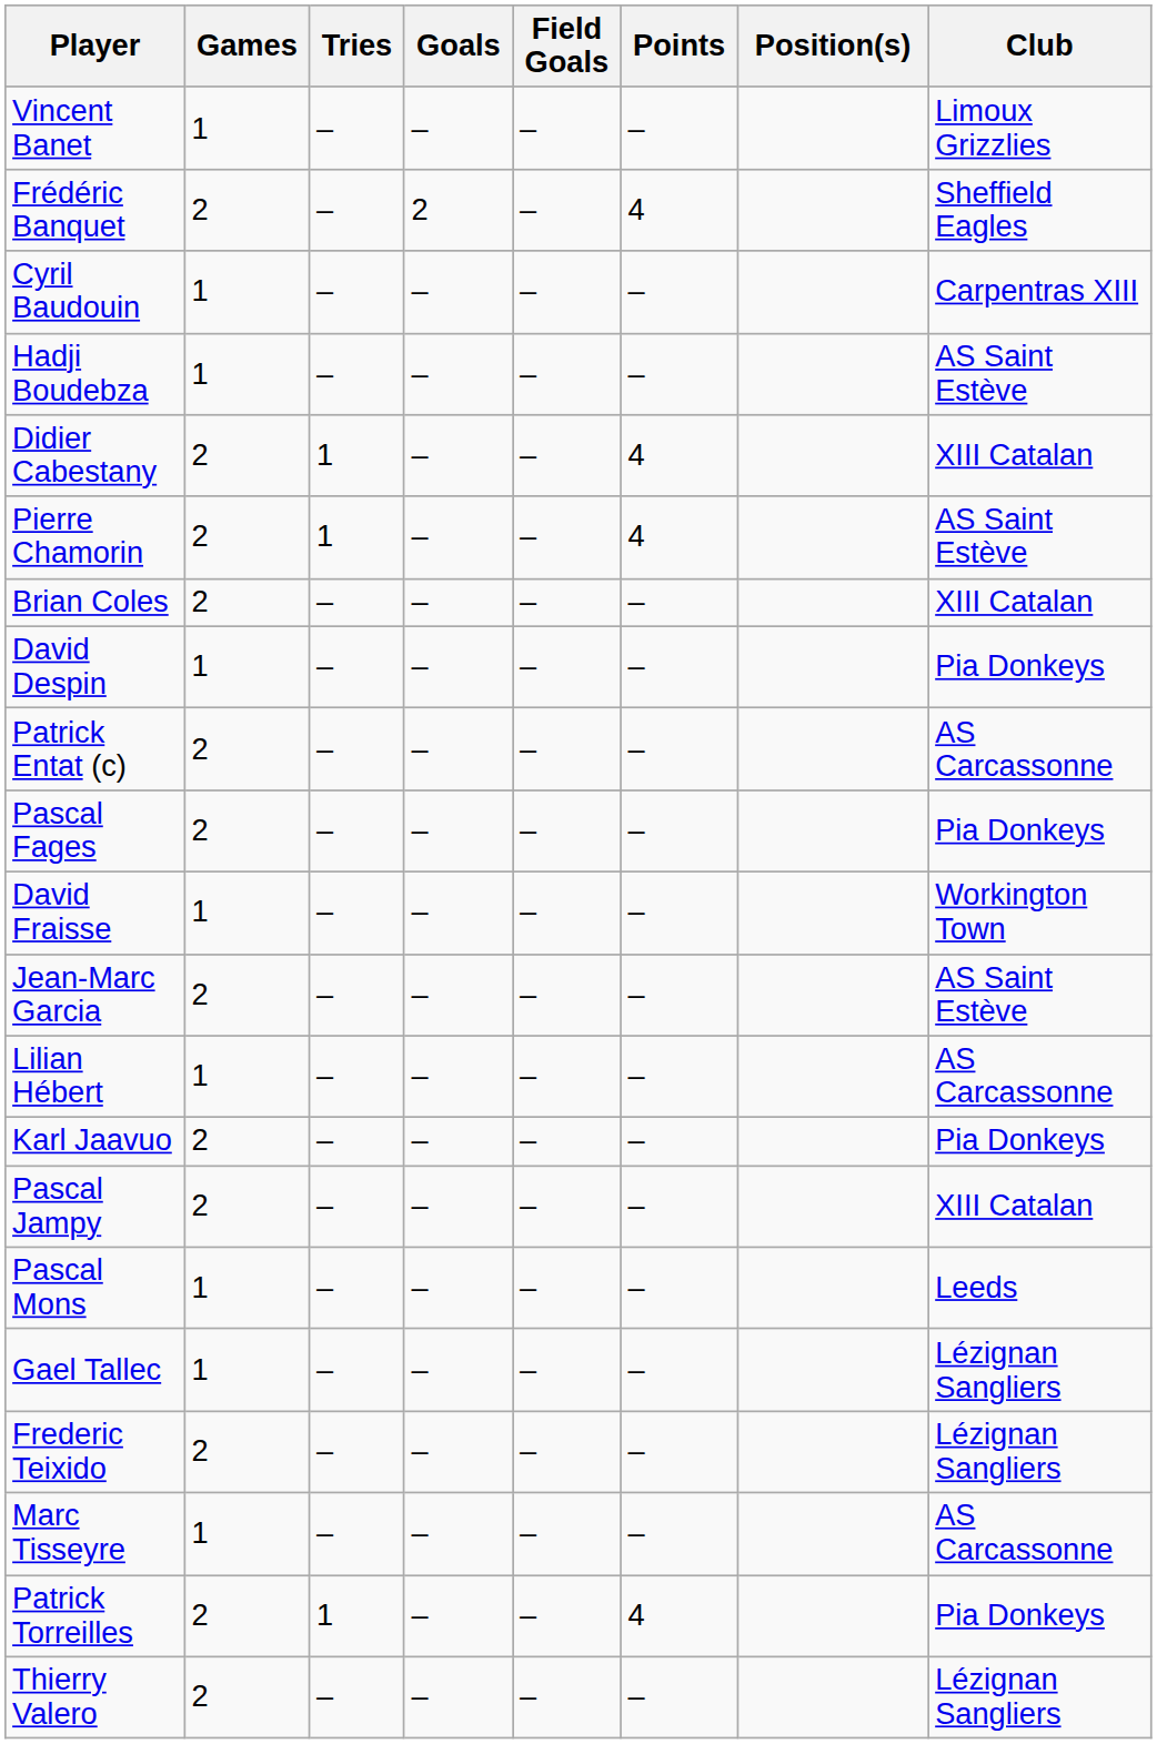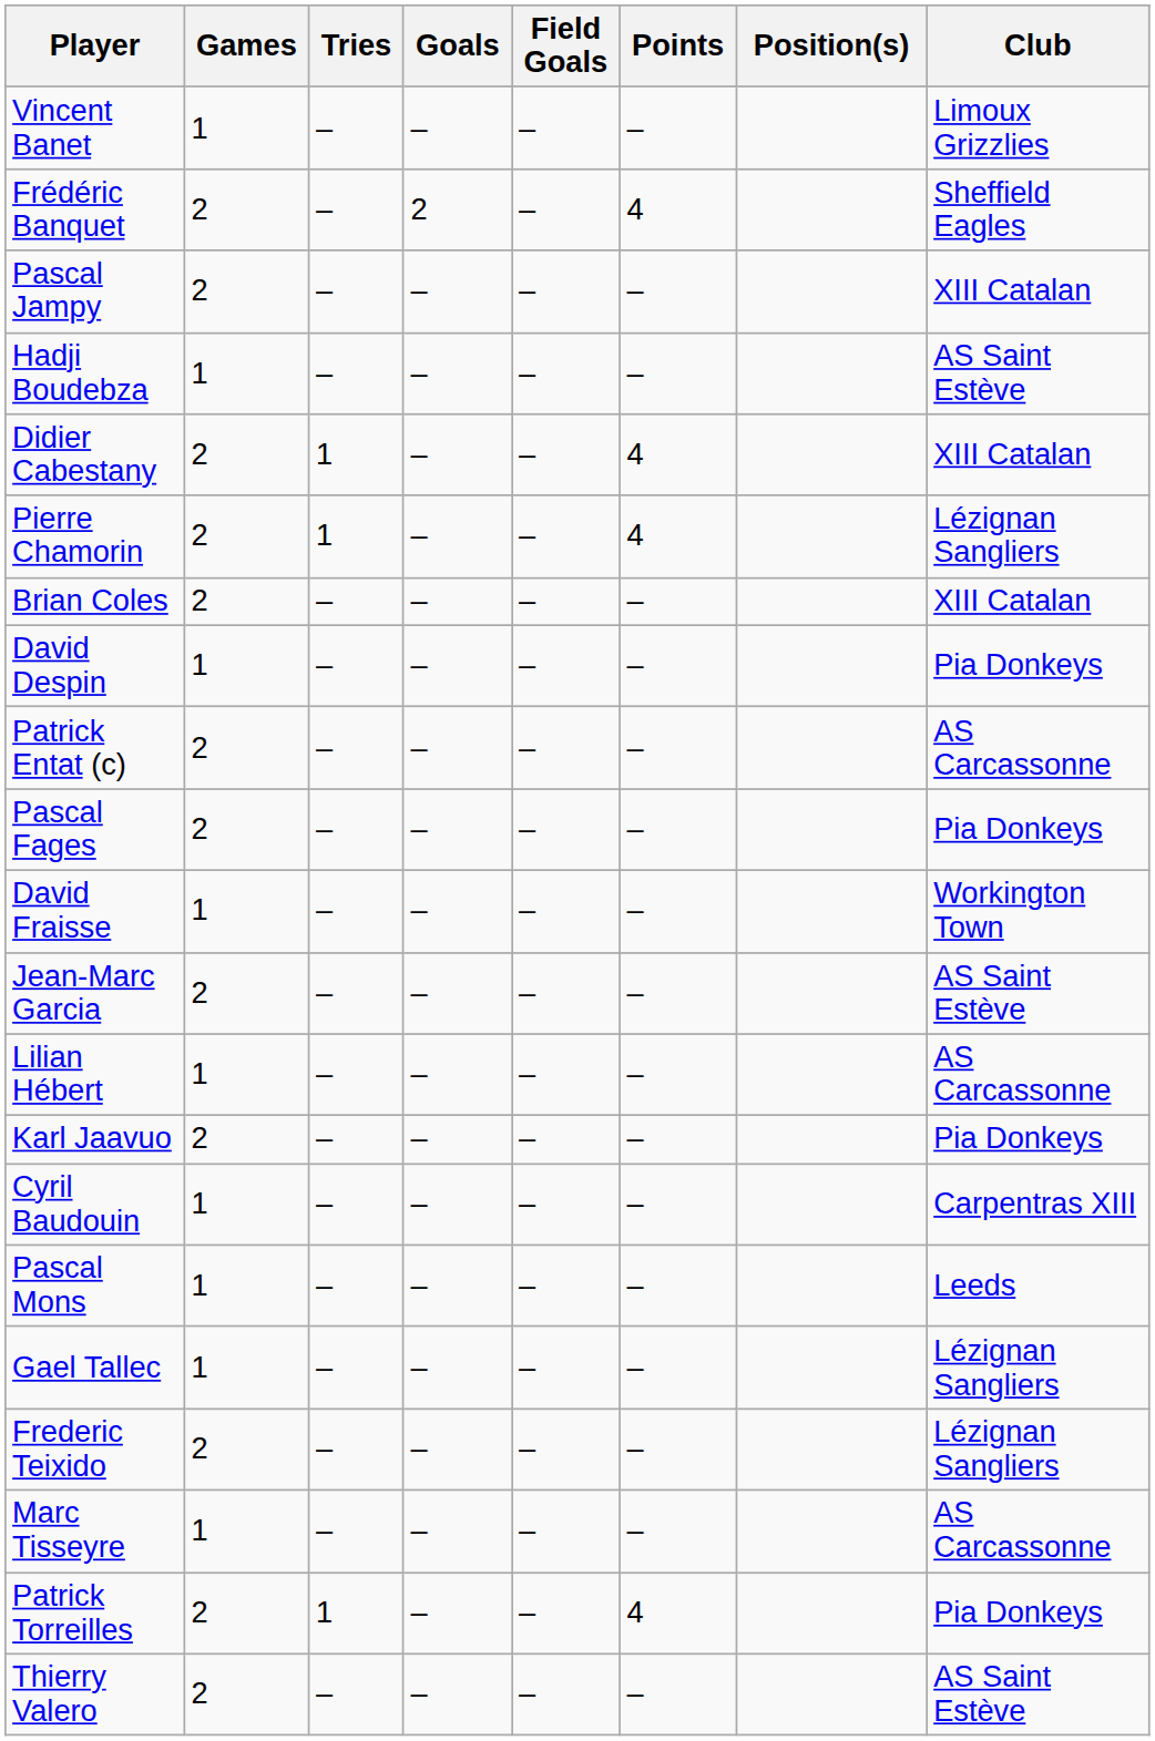 <table class="wikitable sortable">
 <tr>
 <th width=10%>Player</th>
 <th width=5%>Games</th>
 <th width=5%>Tries</th>
 <th width=5%>Goals</th>
 <th width=5%>Field Goals</th>
 <th width=5%>Points</th>
 <th width=10%>Position(s)</th>
 <th width=15%>Club</th>
 </tr>
 <tr>
 <td><a href='#'>Vincent Banet</a></td>
 <td>1</td>
 <td>–</td>
 <td>–</td>
 <td>–</td>
 <td>–</td>
 <td></td>
 <td> <a href='#'>Limoux Grizzlies</a></td>
 </tr>
 <tr>
 <td><a href='#'>Frédéric Banquet</a></td>
 <td>2</td>
 <td>–</td>
 <td>2</td>
 <td>–</td>
 <td>4</td>
 <td></td>
 <td> <a href='#'>Sheffield Eagles</a></td>
 </tr>
 <tr>
-<td><a href='#'>Cyril Baudouin</a></td>
-<td>1</td>
+<td><a href='#'>Pascal Jampy</a></td>
+<td>2</td>
 <td>–</td>
 <td>–</td>
 <td>–</td>
 <td>–</td>
 <td></td>
-<td> <a href='#'>Carpentras XIII</a></td>
+<td> <a href='#'>XIII Catalan</a></td>
 </tr>
 <tr>
 <td><a href='#'>Hadji Boudebza</a></td>
 <td>1</td>
 <td>–</td>
 <td>–</td>
 <td>–</td>
 <td>–</td>
 <td></td>
 <td> <a href='#'>AS Saint Estève</a></td>
 </tr>
 <tr>
 <td><a href='#'>Didier Cabestany</a></td>
 <td>2</td>
 <td>1</td>
 <td>–</td>
 <td>–</td>
 <td>4</td>
 <td></td>
 <td> <a href='#'>XIII Catalan</a></td>
 </tr>
 <tr>
 <td><a href='#'>Pierre Chamorin</a></td>
 <td>2</td>
 <td>1</td>
 <td>–</td>
 <td>–</td>
 <td>4</td>
 <td></td>
-<td> <a href='#'>AS Saint Estève</a></td>
+<td> <a href='#'>Lézignan Sangliers</a></td>
 </tr>
 <tr>
 <td><a href='#'>Brian Coles</a></td>
 <td>2</td>
 <td>–</td>
 <td>–</td>
 <td>–</td>
 <td>–</td>
 <td></td>
 <td> <a href='#'>XIII Catalan</a></td>
 </tr>
 <tr>
 <td><a href='#'>David Despin</a></td>
 <td>1</td>
 <td>–</td>
 <td>–</td>
 <td>–</td>
 <td>–</td>
 <td></td>
 <td> <a href='#'>Pia Donkeys</a></td>
 </tr>
 <tr>
 <td><a href='#'>Patrick Entat</a> (c)</td>
 <td>2</td>
 <td>–</td>
 <td>–</td>
 <td>–</td>
 <td>–</td>
 <td></td>
 <td> <a href='#'>AS Carcassonne</a></td>
 </tr>
 <tr>
 <td><a href='#'>Pascal Fages</a></td>
 <td>2</td>
 <td>–</td>
 <td>–</td>
 <td>–</td>
 <td>–</td>
 <td></td>
 <td> <a href='#'>Pia Donkeys</a></td>
 </tr>
 <tr>
 <td><a href='#'>David Fraisse</a></td>
 <td>1</td>
 <td>–</td>
 <td>–</td>
 <td>–</td>
 <td>–</td>
 <td></td>
 <td> <a href='#'>Workington Town</a></td>
 </tr>
 <tr>
 <td><a href='#'>Jean-Marc Garcia</a></td>
 <td>2</td>
 <td>–</td>
 <td>–</td>
 <td>–</td>
 <td>–</td>
 <td></td>
 <td> <a href='#'>AS Saint Estève</a></td>
 </tr>
 <tr>
 <td><a href='#'>Lilian Hébert</a></td>
 <td>1</td>
 <td>–</td>
 <td>–</td>
 <td>–</td>
 <td>–</td>
 <td></td>
 <td> <a href='#'>AS Carcassonne</a></td>
 </tr>
 <tr>
 <td><a href='#'>Karl Jaavuo</a></td>
 <td>2</td>
 <td>–</td>
 <td>–</td>
 <td>–</td>
 <td>–</td>
 <td></td>
 <td> <a href='#'>Pia Donkeys</a></td>
 </tr>
 <tr>
-<td><a href='#'>Pascal Jampy</a></td>
-<td>2</td>
+<td><a href='#'>Cyril Baudouin</a></td>
+<td>1</td>
 <td>–</td>
 <td>–</td>
 <td>–</td>
 <td>–</td>
 <td></td>
-<td> <a href='#'>XIII Catalan</a></td>
+<td> <a href='#'>Carpentras XIII</a></td>
 </tr>
 <tr>
 <td><a href='#'>Pascal Mons</a></td>
 <td>1</td>
 <td>–</td>
 <td>–</td>
 <td>–</td>
 <td>–</td>
 <td></td>
 <td>  <a href='#'>Leeds</a></td>
 </tr>
 <tr>
 <td><a href='#'>Gael Tallec</a></td>
 <td>1</td>
 <td>–</td>
 <td>–</td>
 <td>–</td>
 <td>–</td>
 <td></td>
 <td> <a href='#'>Lézignan Sangliers</a></td>
 </tr>
 <tr>
 <td><a href='#'>Frederic Teixido</a></td>
 <td>2</td>
 <td>–</td>
 <td>–</td>
 <td>–</td>
 <td>–</td>
 <td></td>
 <td> <a href='#'>Lézignan Sangliers</a></td>
 </tr>
 <tr>
 <td><a href='#'>Marc Tisseyre</a></td>
 <td>1</td>
 <td>–</td>
 <td>–</td>
 <td>–</td>
 <td>–</td>
 <td></td>
 <td> <a href='#'>AS Carcassonne</a></td>
 </tr>
 <tr>
 <td><a href='#'>Patrick Torreilles</a></td>
 <td>2</td>
 <td>1</td>
 <td>–</td>
 <td>–</td>
 <td>4</td>
 <td></td>
 <td> <a href='#'>Pia Donkeys</a></td>
 </tr>
 <tr>
 <td><a href='#'>Thierry Valero</a></td>
 <td>2</td>
 <td>–</td>
 <td>–</td>
 <td>–</td>
 <td>–</td>
 <td></td>
-<td> <a href='#'>Lézignan Sangliers</a></td>
+<td> <a href='#'>AS Saint Estève</a></td>
 </tr>
 </table>
